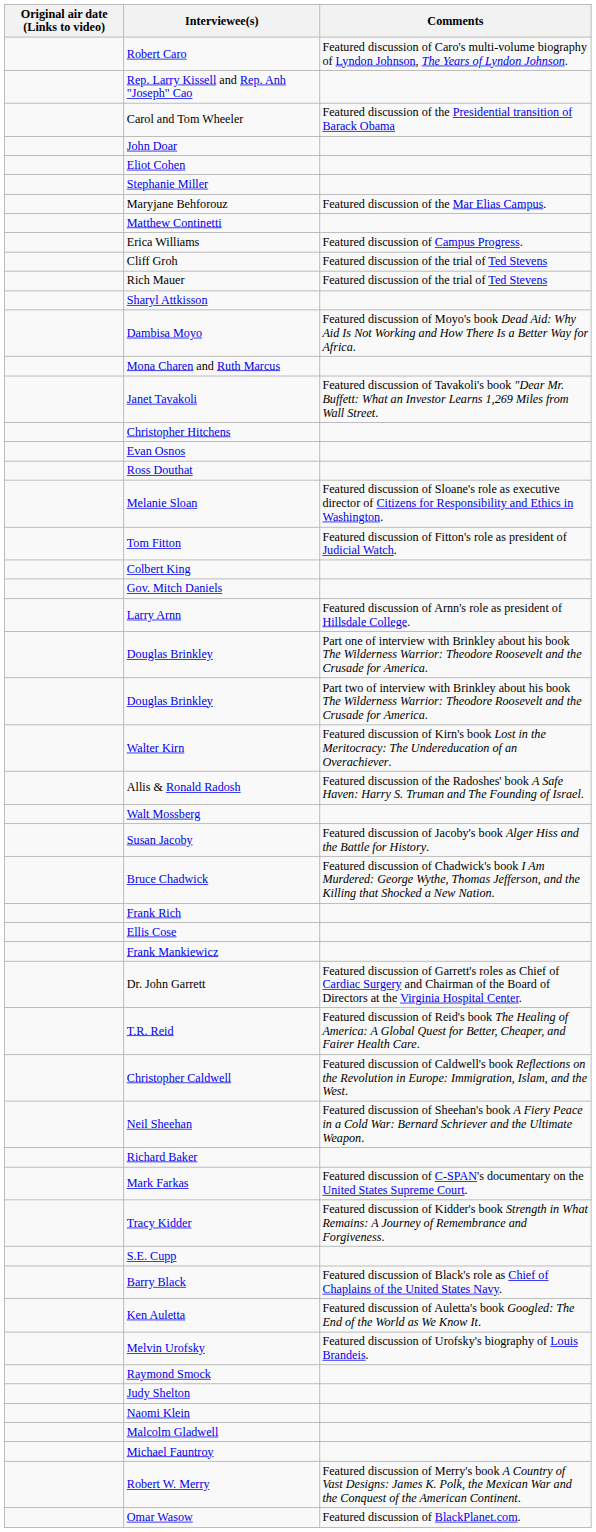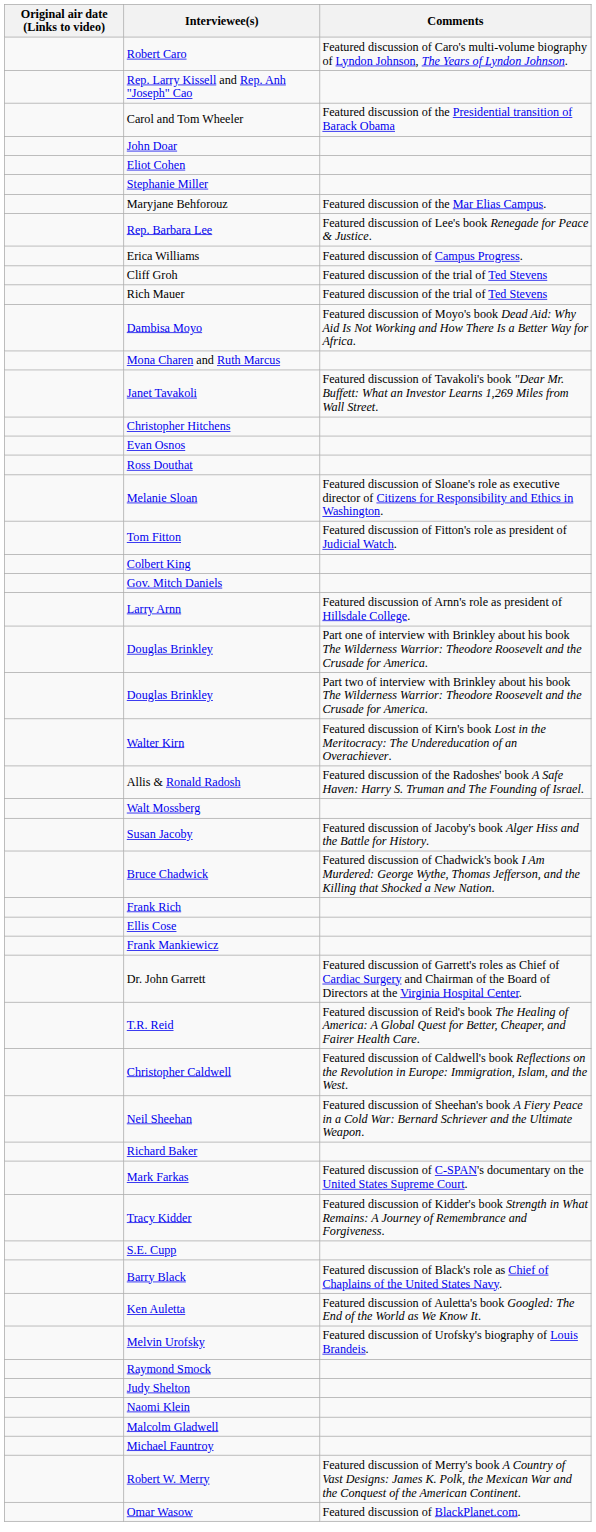 <table class="wikitable">
 <tr>
 <th width="150">Original air date<br>(Links to video)</th>
 <th width="250">Interviewee(s)</th>
 <th width="350">Comments</th>
 </tr>
 <tr>
 <td></td>
 <td><a href='#'>Robert Caro</a></td>
 <td>Featured discussion of Caro's multi-volume biography of <a href='#'>Lyndon Johnson</a>, <em><a href='#'>The Years of Lyndon Johnson</a></em>.</td>
 </tr>
 <tr>
 <td></td>
 <td><a href='#'>Rep. Larry Kissell</a> and <a href='#'>Rep. Anh "Joseph" Cao</a></td>
 <td></td>
 </tr>
 <tr>
 <td></td>
 <td>Carol and Tom Wheeler</td>
 <td>Featured discussion of the <a href='#'>Presidential transition of Barack Obama</a></td>
 </tr>
 <tr>
 <td></td>
 <td><a href='#'>John Doar</a></td>
 <td></td>
 </tr>
 <tr>
 <td></td>
 <td><a href='#'>Eliot Cohen</a></td>
 <td></td>
 </tr>
 <tr>
 <td></td>
 <td><a href='#'>Stephanie Miller</a></td>
 <td></td>
 </tr>
 <tr>
 <td></td>
 <td>Maryjane Behforouz</td>
 <td>Featured discussion of the <a href='#'>Mar Elias Campus</a>.</td>
 </tr>
 <tr>
 <td></td>
-<td><a href='#'>Matthew Continetti</a></td>
-<td></td>
+<td><a href='#'>Rep. Barbara Lee</a></td>
+<td>Featured discussion of Lee's book <em>Renegade for Peace & Justice</em>.</td>
 </tr>
 <tr>
 <td></td>
 <td>Erica Williams</td>
 <td>Featured discussion of <a href='#'>Campus Progress</a>.</td>
 </tr>
 <tr>
 <td></td>
 <td>Cliff Groh</td>
 <td>Featured discussion of the trial of <a href='#'>Ted Stevens</a></td>
 </tr>
 <tr>
 <td></td>
 <td>Rich Mauer</td>
 <td>Featured discussion of the trial of <a href='#'>Ted Stevens</a></td>
-</tr>
-<tr>
-<td></td>
-<td><a href='#'>Sharyl Attkisson</a></td>
-<td></td>
 </tr>
 <tr>
 <td></td>
 <td><a href='#'>Dambisa Moyo</a></td>
 <td>Featured discussion of Moyo's book <em>Dead Aid: Why Aid Is Not Working and How There Is a Better Way for Africa</em>.</td>
 </tr>
 <tr>
 <td></td>
 <td><a href='#'>Mona Charen</a> and <a href='#'>Ruth Marcus</a></td>
 <td></td>
 </tr>
 <tr>
 <td></td>
 <td><a href='#'>Janet Tavakoli</a></td>
 <td>Featured discussion of Tavakoli's book <em>"Dear Mr. Buffett: What an Investor Learns 1,269 Miles from Wall Street</em>.</td>
 </tr>
 <tr>
 <td></td>
 <td><a href='#'>Christopher Hitchens</a></td>
 <td></td>
 </tr>
 <tr>
 <td></td>
 <td><a href='#'>Evan Osnos</a></td>
 <td></td>
 </tr>
 <tr>
 <td></td>
 <td><a href='#'>Ross Douthat</a></td>
 <td></td>
 </tr>
 <tr>
 <td></td>
 <td><a href='#'>Melanie Sloan</a></td>
 <td>Featured discussion of Sloane's role as executive director of <a href='#'>Citizens for Responsibility and Ethics in Washington</a>.</td>
 </tr>
 <tr>
 <td></td>
 <td><a href='#'>Tom Fitton</a></td>
 <td>Featured discussion of Fitton's role as president of <a href='#'>Judicial Watch</a>.</td>
 </tr>
 <tr>
 <td></td>
 <td><a href='#'>Colbert King</a></td>
 <td></td>
 </tr>
 <tr>
 <td></td>
 <td><a href='#'>Gov. Mitch Daniels</a></td>
 <td></td>
 </tr>
 <tr>
 <td></td>
 <td><a href='#'>Larry Arnn</a></td>
 <td>Featured discussion of Arnn's role as president of <a href='#'>Hillsdale College</a>.</td>
 </tr>
 <tr>
 <td></td>
 <td><a href='#'>Douglas Brinkley</a></td>
 <td>Part one of interview with Brinkley about his book <em>The Wilderness Warrior: Theodore Roosevelt and the Crusade for America</em>.</td>
 </tr>
 <tr>
 <td></td>
 <td><a href='#'>Douglas Brinkley</a></td>
 <td>Part two of interview with Brinkley about his book <em>The Wilderness Warrior: Theodore Roosevelt and the Crusade for America</em>.</td>
 </tr>
 <tr>
 <td></td>
 <td><a href='#'>Walter Kirn</a></td>
 <td>Featured discussion of Kirn's book <em>Lost in the Meritocracy: The Undereducation of an Overachiever</em>.</td>
 </tr>
 <tr>
 <td></td>
 <td>Allis & <a href='#'>Ronald Radosh</a></td>
 <td>Featured discussion of the Radoshes' book <em>A Safe Haven: Harry S. Truman and The Founding of Israel</em>.</td>
 </tr>
 <tr>
 <td></td>
 <td><a href='#'>Walt Mossberg</a></td>
 <td></td>
 </tr>
 <tr>
 <td></td>
 <td><a href='#'>Susan Jacoby</a></td>
 <td>Featured discussion of Jacoby's book <em>Alger Hiss and the Battle for History</em>.</td>
 </tr>
 <tr>
 <td></td>
 <td><a href='#'>Bruce Chadwick</a></td>
 <td>Featured discussion of Chadwick's book <em>I Am Murdered: George Wythe, Thomas Jefferson, and the Killing that Shocked a New Nation</em>.</td>
 </tr>
 <tr>
 <td></td>
 <td><a href='#'>Frank Rich</a></td>
 <td></td>
 </tr>
 <tr>
 <td></td>
 <td><a href='#'>Ellis Cose</a></td>
 <td></td>
 </tr>
 <tr>
 <td></td>
 <td><a href='#'>Frank Mankiewicz</a></td>
 <td></td>
 </tr>
 <tr>
 <td></td>
 <td>Dr. John Garrett</td>
 <td>Featured discussion of Garrett's roles as Chief of <a href='#'>Cardiac Surgery</a> and Chairman of the Board of Directors at the <a href='#'>Virginia Hospital Center</a>.</td>
 </tr>
 <tr>
 <td></td>
 <td><a href='#'>T.R. Reid</a></td>
 <td>Featured discussion of Reid's book <em>The Healing of America: A Global Quest for Better, Cheaper, and Fairer Health Care</em>.</td>
 </tr>
 <tr>
 <td></td>
 <td><a href='#'>Christopher Caldwell</a></td>
 <td>Featured discussion of Caldwell's book <em>Reflections on the Revolution in Europe: Immigration, Islam, and the West</em>.</td>
 </tr>
 <tr>
 <td></td>
 <td><a href='#'>Neil Sheehan</a></td>
 <td>Featured discussion of Sheehan's book <em>A Fiery Peace in a Cold War: Bernard Schriever and the Ultimate Weapon</em>.</td>
 </tr>
 <tr>
 <td></td>
 <td><a href='#'>Richard Baker</a></td>
 <td></td>
 </tr>
 <tr>
 <td></td>
 <td><a href='#'>Mark Farkas</a></td>
 <td>Featured discussion of <a href='#'>C-SPAN</a>'s documentary on the <a href='#'>United States Supreme Court</a>.</td>
 </tr>
 <tr>
 <td></td>
 <td><a href='#'>Tracy Kidder</a></td>
 <td>Featured discussion of Kidder's book <em>Strength in What Remains: A Journey of Remembrance and Forgiveness</em>.</td>
 </tr>
 <tr>
 <td></td>
 <td><a href='#'>S.E. Cupp</a></td>
 <td></td>
 </tr>
 <tr>
 <td></td>
 <td><a href='#'>Barry Black</a></td>
 <td>Featured discussion of Black's role as <a href='#'>Chief of Chaplains of the United States Navy</a>.</td>
 </tr>
 <tr>
 <td></td>
 <td><a href='#'>Ken Auletta</a></td>
 <td>Featured discussion of Auletta's book <em>Googled: The End of the World as We Know It</em>.</td>
 </tr>
 <tr>
 <td></td>
 <td><a href='#'>Melvin Urofsky</a></td>
 <td>Featured discussion of Urofsky's biography of <a href='#'>Louis Brandeis</a>.</td>
 </tr>
 <tr>
 <td></td>
 <td><a href='#'>Raymond Smock</a></td>
 <td></td>
 </tr>
 <tr>
 <td></td>
 <td><a href='#'>Judy Shelton</a></td>
 <td></td>
 </tr>
 <tr>
 <td></td>
 <td><a href='#'>Naomi Klein</a></td>
 <td></td>
 </tr>
 <tr>
 <td></td>
 <td><a href='#'>Malcolm Gladwell</a></td>
 <td></td>
 </tr>
 <tr>
 <td></td>
 <td><a href='#'>Michael Fauntroy</a></td>
 <td></td>
 </tr>
 <tr>
 <td></td>
 <td><a href='#'>Robert W. Merry</a></td>
 <td>Featured discussion of Merry's book <em>A Country of Vast Designs: James K. Polk, the Mexican War and the Conquest of the American Continent</em>.</td>
 </tr>
 <tr>
 <td></td>
 <td><a href='#'>Omar Wasow</a></td>
 <td>Featured discussion of <a href='#'>BlackPlanet.com</a>.</td>
 </tr>
 </table>
